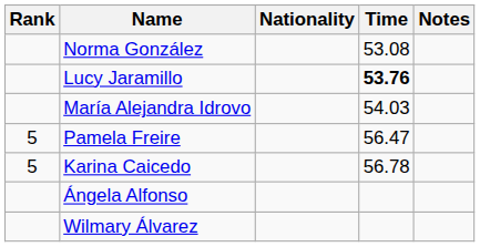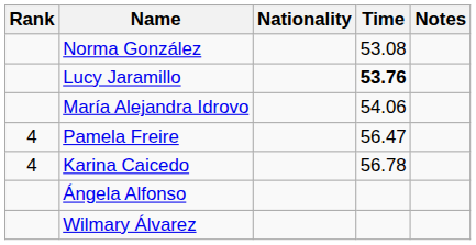 <table class="wikitable sortable" style="text-align:center">
 <tr>
 <th>Rank</th>
 <th>Name</th>
 <th>Nationality</th>
 <th>Time</th>
 <th>Notes</th>
 </tr>
 <tr>
 <td></td>
 <td align=left><a href='#'>Norma González</a></td>
 <td align=left></td>
 <td>53.08</td>
 <td></td>
 </tr>
 <tr>
 <td></td>
 <td align=left><a href='#'>Lucy Jaramillo</a></td>
 <td align=left></td>
 <td><strong>53.76</strong></td>
 <td></td>
 </tr>
 <tr>
 <td></td>
 <td align=left><a href='#'>María Alejandra Idrovo</a></td>
 <td align=left></td>
-<td>54.03</td>
+<td>54.06</td>
 <td></td>
 </tr>
 <tr>
-<td>5</td>
+<td>4</td>
 <td align=left><a href='#'>Pamela Freire</a></td>
 <td align=left></td>
 <td>56.47</td>
 <td></td>
 </tr>
 <tr>
-<td>5</td>
+<td>4</td>
 <td align=left><a href='#'>Karina Caicedo</a></td>
 <td align=left></td>
 <td>56.78</td>
 <td></td>
 </tr>
 <tr>
 <td></td>
 <td align=left><a href='#'>Ángela Alfonso</a></td>
 <td align=left></td>
 <td></td>
 <td></td>
 </tr>
 <tr>
 <td></td>
 <td align=left><a href='#'>Wilmary Álvarez</a></td>
 <td align=left></td>
 <td></td>
 <td></td>
 </tr>
 </table>
